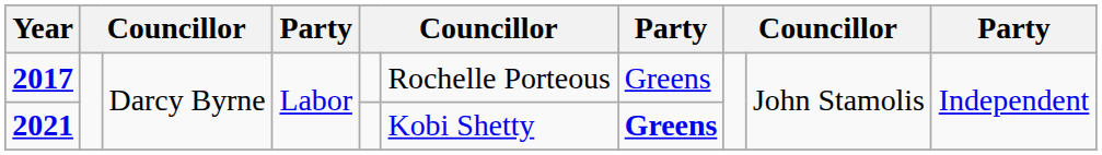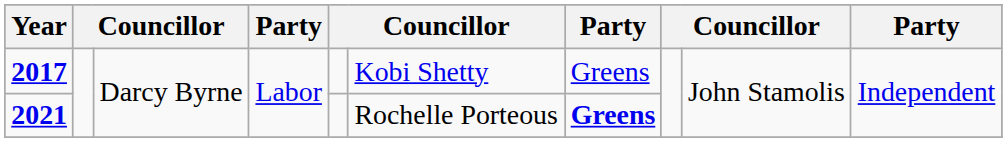 <table class="wikitable">
 <tr>
 <th>Year</th>
 <th colspan="2">Councillor</th>
 <th>Party</th>
 <th colspan="2">Councillor</th>
 <th>Party</th>
 <th colspan="2">Councillor</th>
 <th>Party</th>
 </tr>
 <tr>
 <td><strong><a href='#'>2017</a></strong></td>
 <td rowspan="2" width="1px" > </td>
 <td rowspan="2">Darcy Byrne</td>
 <td rowspan="2"><a href='#'>Labor</a></td>
 <td rowspan="1" width="1px" > </td>
-<td rowspan="1">Rochelle Porteous</td>
+<td rowspan="1"><a href='#'>Kobi Shetty</a></td>
 <td rowspan="1"><a href='#'>Greens</a></td>
 <td rowspan="2" width="1px" > </td>
 <td rowspan="2">John Stamolis</td>
 <td rowspan="2"><a href='#'>Independent</a></td>
 </tr>
 <tr>
 <td><strong><a href='#'>2021</a></strong></td>
 <td rowspan="1" width="1px" > </td>
-<td rowspan="1"><a href='#'>Kobi Shetty</a></td>
+<td rowspan="1">Rochelle Porteous</td>
 <td rowspan="1"><strong><a href='#'>Greens</a></strong></td>
 </tr>
 </table>
